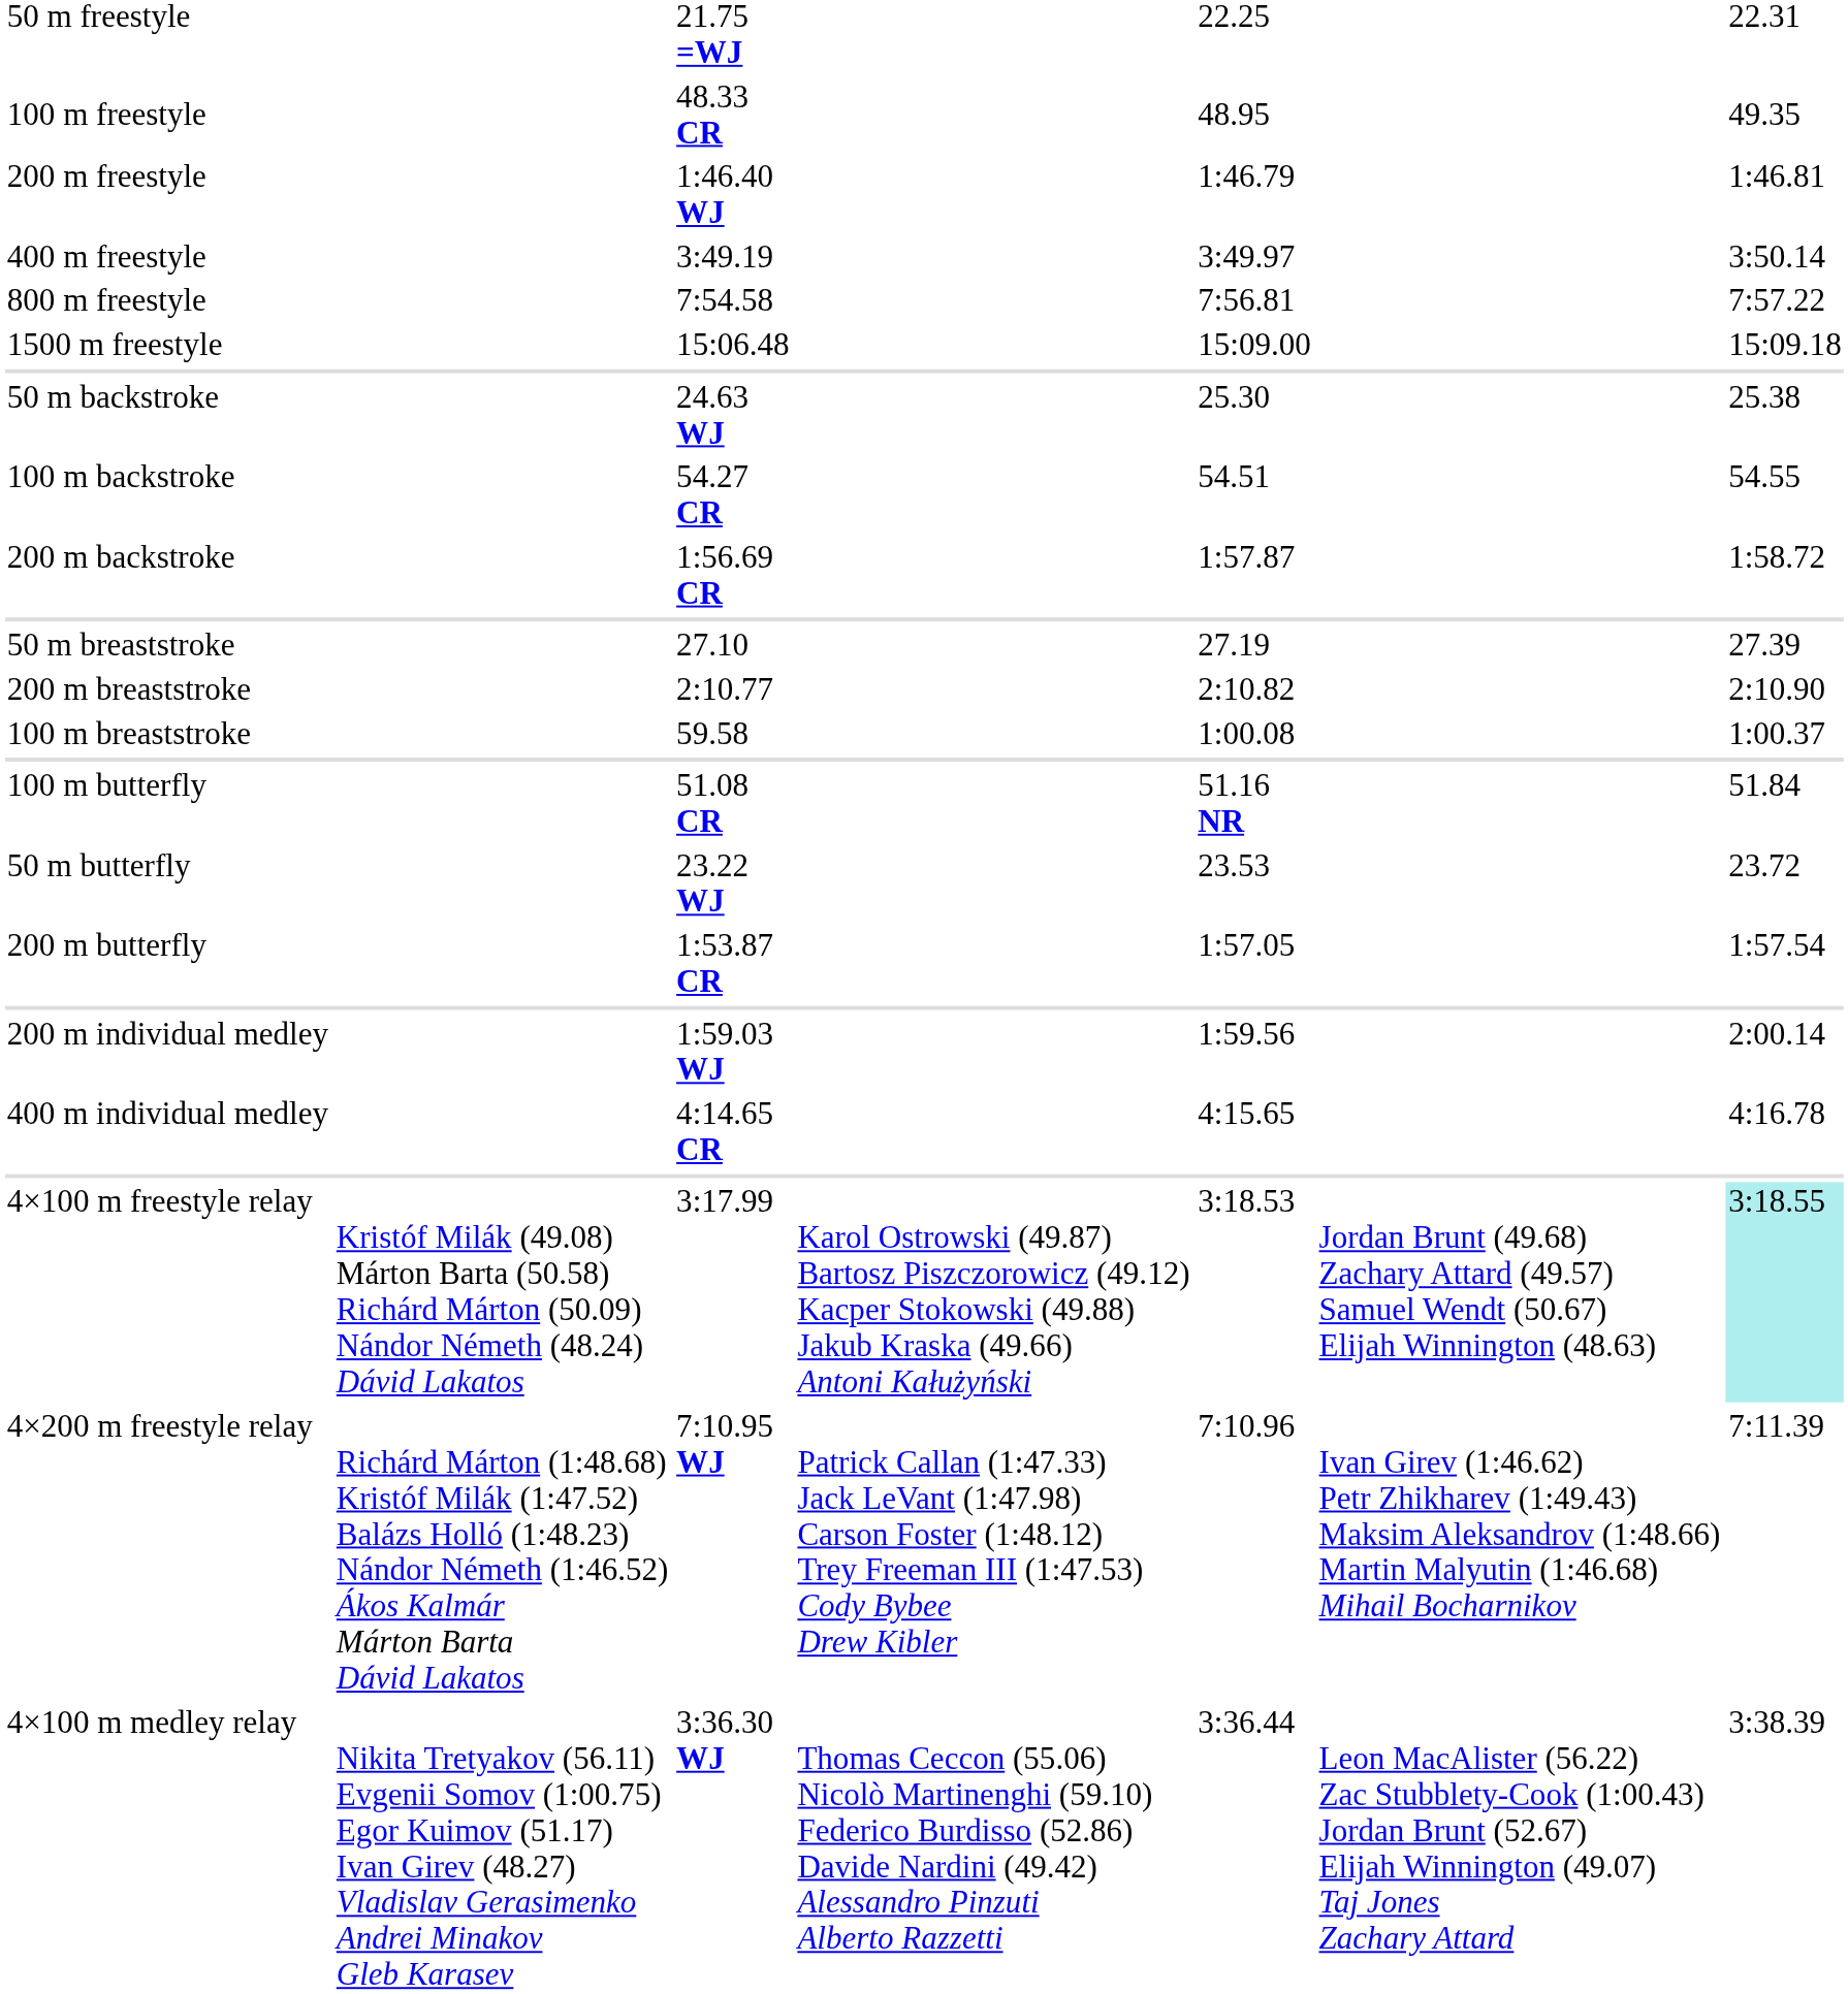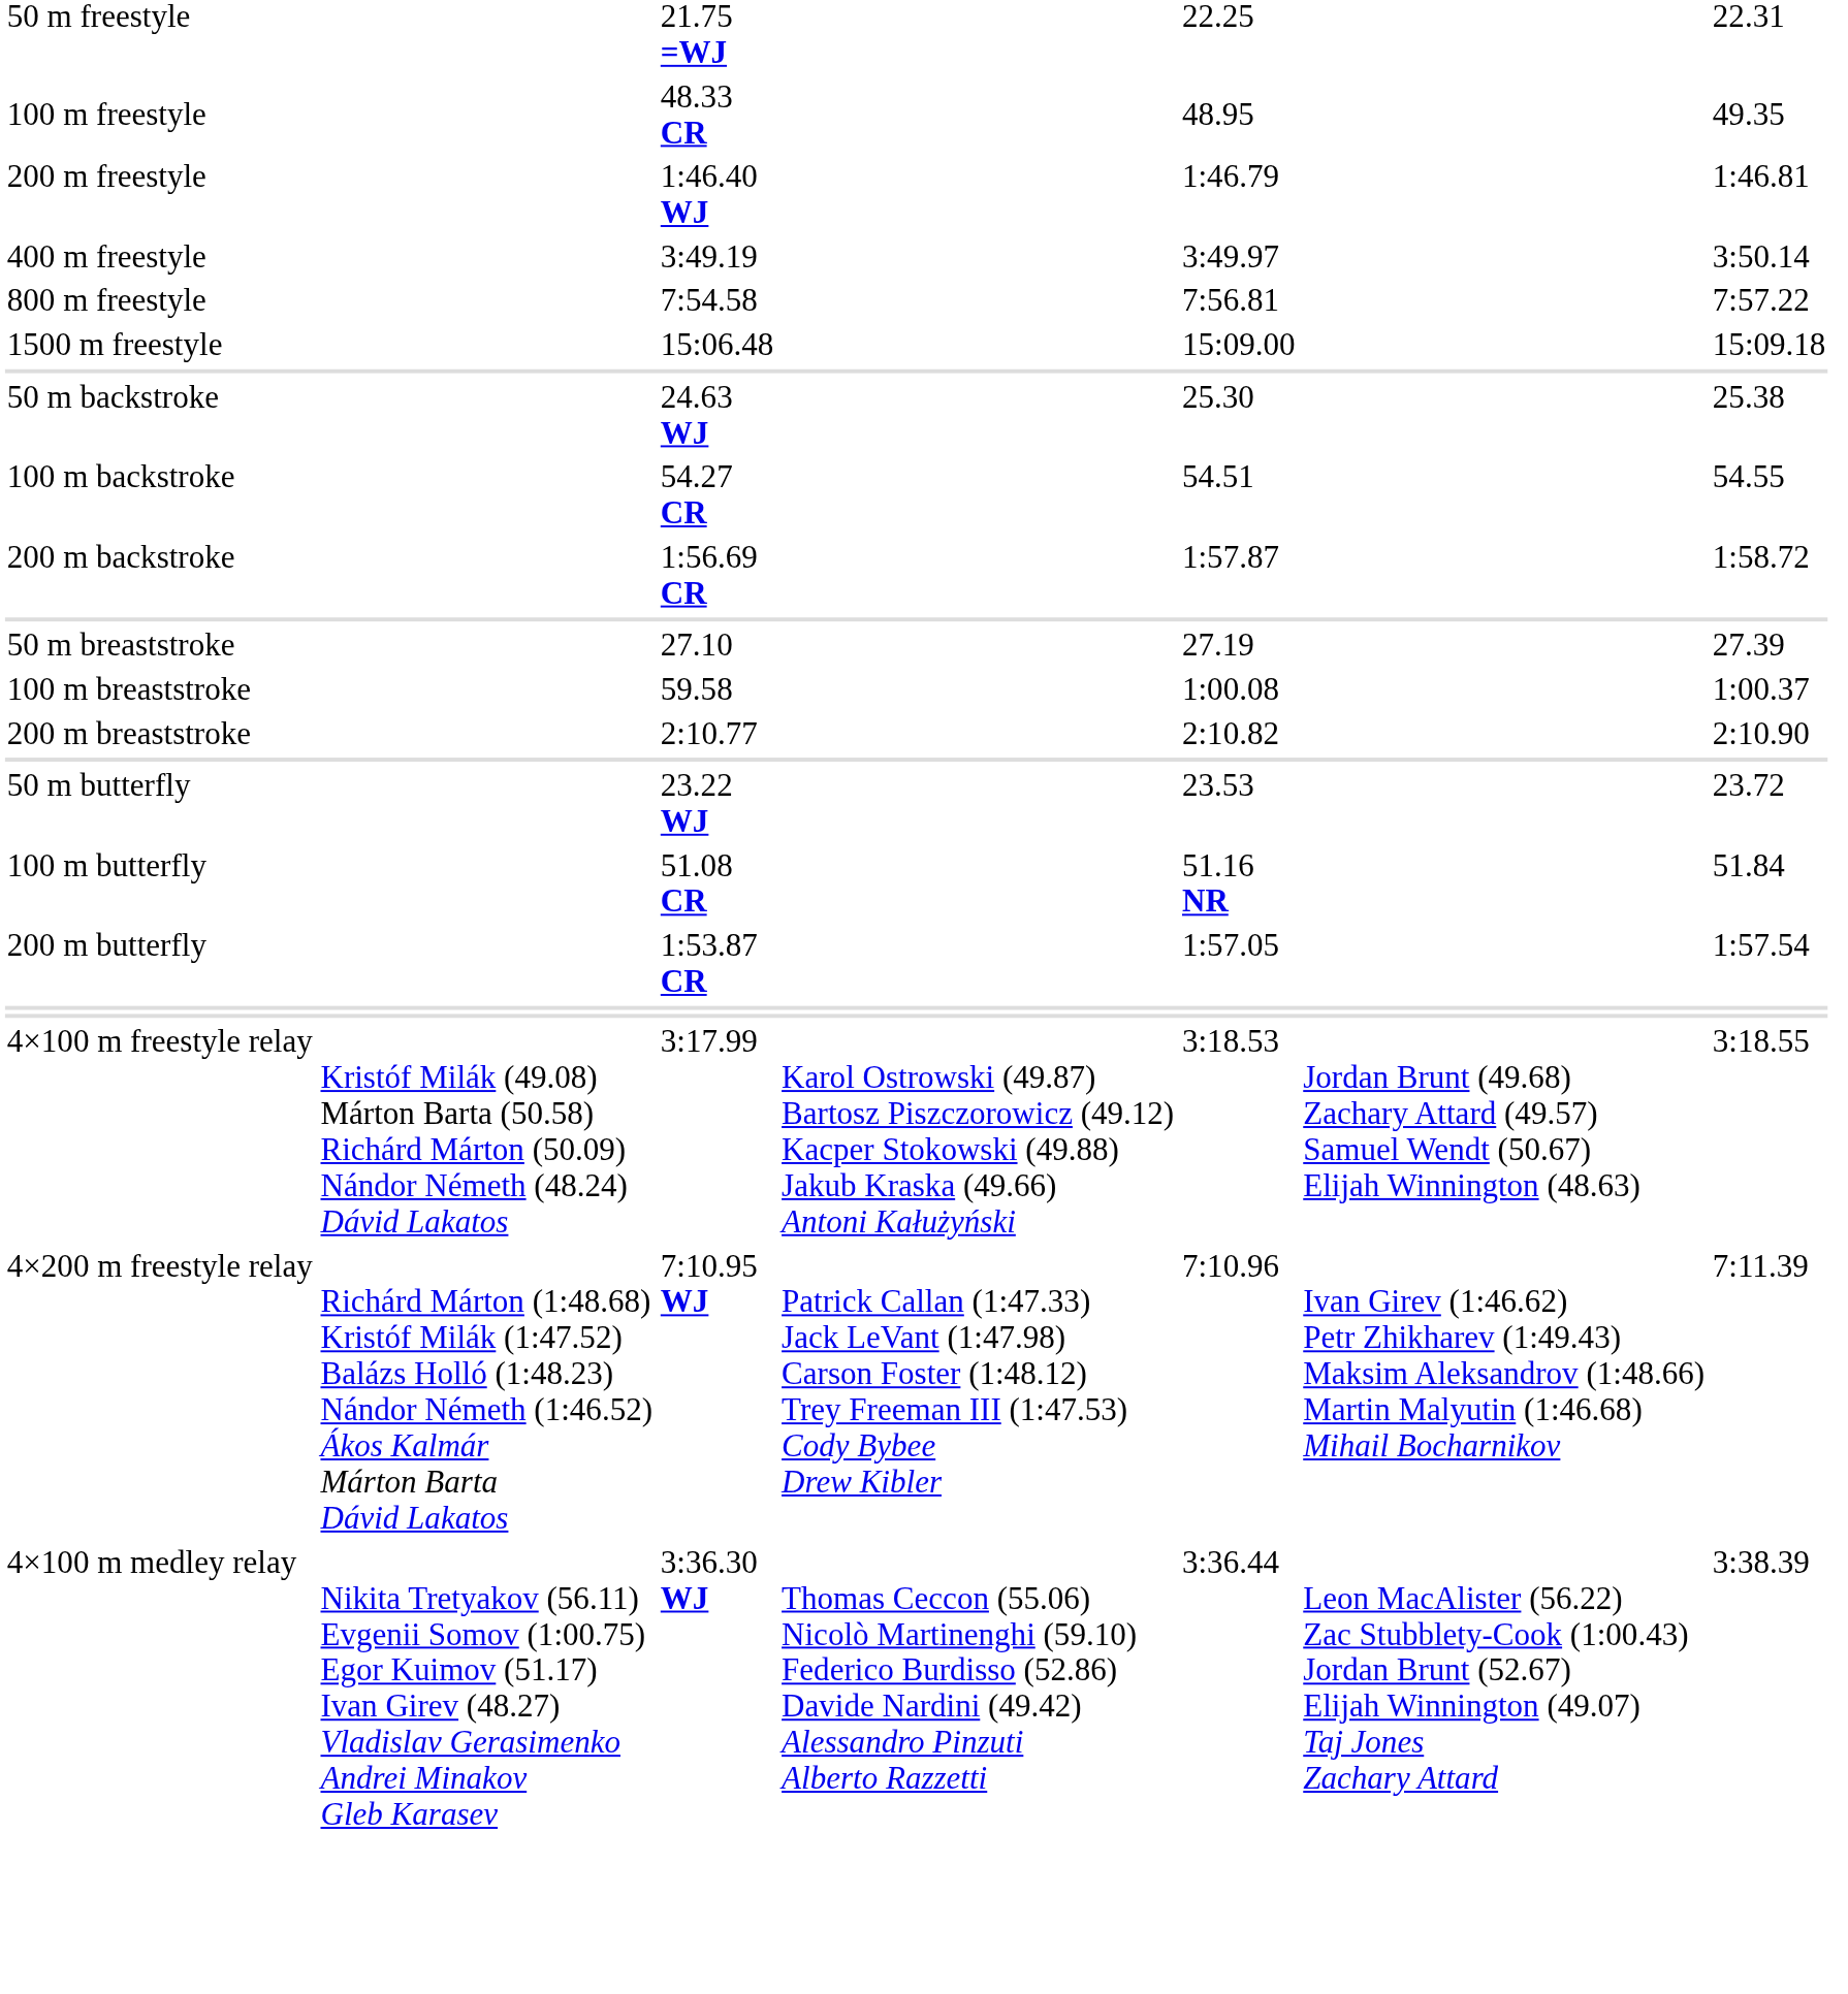 <table>
 <tr valign="top">
 <td>50 m freestyle</td>
 <td></td>
 <td>21.75<br><strong><a href='#'>=WJ</a></strong></td>
 <td></td>
 <td>22.25</td>
 <td></td>
 <td>22.31</td>
 </tr>
 <tr>
 <td>100 m freestyle</td>
 <td></td>
 <td>48.33<br><strong><a href='#'>CR</a></strong></td>
 <td></td>
 <td>48.95</td>
 <td></td>
 <td>49.35</td>
 </tr>
 <tr valign="top">
 <td>200 m freestyle</td>
 <td></td>
 <td>1:46.40<br><strong><a href='#'>WJ</a></strong></td>
 <td></td>
 <td>1:46.79</td>
 <td></td>
 <td>1:46.81</td>
 </tr>
 <tr valign="top">
 <td>400 m freestyle</td>
 <td></td>
 <td>3:49.19</td>
 <td></td>
 <td>3:49.97</td>
 <td></td>
 <td>3:50.14</td>
 </tr>
 <tr valign="top">
 <td>800 m freestyle</td>
 <td></td>
 <td>7:54.58</td>
 <td></td>
 <td>7:56.81</td>
 <td></td>
 <td>7:57.22</td>
 </tr>
 <tr valign="top">
 <td>1500 m freestyle</td>
 <td></td>
 <td>15:06.48</td>
 <td></td>
 <td>15:09.00</td>
 <td></td>
 <td>15:09.18</td>
 </tr>
 <tr bgcolor=#DDDDDD>
 <td colspan=7></td>
 </tr>
 <tr valign="top">
 <td>50 m backstroke</td>
 <td></td>
 <td>24.63 <br><strong><a href='#'>WJ</a></strong></td>
 <td></td>
 <td>25.30</td>
 <td></td>
 <td>25.38</td>
 </tr>
 <tr valign="top">
 <td>100 m backstroke</td>
 <td></td>
 <td>54.27<br><strong><a href='#'>CR</a></strong></td>
 <td></td>
 <td>54.51</td>
 <td></td>
 <td>54.55</td>
 </tr>
 <tr valign="top">
 <td>200 m backstroke</td>
 <td></td>
 <td>1:56.69<br><strong><a href='#'>CR</a></strong></td>
 <td></td>
 <td>1:57.87</td>
 <td></td>
 <td>1:58.72</td>
 </tr>
 <tr bgcolor=#DDDDDD>
 <td colspan=7></td>
 </tr>
 <tr valign="top">
 <td>50 m breaststroke</td>
 <td></td>
 <td>27.10</td>
 <td></td>
 <td>27.19</td>
 <td></td>
 <td>27.39</td>
 </tr>
 <tr valign="top">
+<td>100 m breaststroke</td>
+<td></td>
+<td>59.58</td>
+<td></td>
+<td>1:00.08</td>
+<td></td>
+<td>1:00.37</td>
+</tr>
+<tr valign="top">
 <td>200 m breaststroke</td>
 <td></td>
 <td>2:10.77</td>
 <td></td>
 <td>2:10.82</td>
 <td></td>
 <td>2:10.90</td>
 </tr>
-<tr valign="top">
-<td>100 m breaststroke</td>
-<td></td>
-<td>59.58</td>
-<td></td>
-<td>1:00.08</td>
-<td></td>
-<td>1:00.37</td>
-</tr>
 <tr bgcolor=#DDDDDD>
 <td colspan=7></td>
+</tr>
+<tr valign="top">
+<td>50 m butterfly</td>
+<td></td>
+<td>23.22 <br><strong><a href='#'>WJ</a></strong></td>
+<td></td>
+<td>23.53</td>
+<td></td>
+<td>23.72</td>
 </tr>
 <tr valign="top">
 <td>100 m butterfly</td>
 <td></td>
 <td>51.08 <br><strong><a href='#'>CR</a></strong></td>
 <td></td>
 <td>51.16<br><strong><a href='#'>NR</a></strong></td>
 <td></td>
 <td>51.84</td>
-</tr>
-<tr valign="top">
-<td>50 m butterfly</td>
-<td></td>
-<td>23.22 <br><strong><a href='#'>WJ</a></strong></td>
-<td></td>
-<td>23.53</td>
-<td></td>
-<td>23.72</td>
 </tr>
 <tr valign="top">
 <td>200 m butterfly</td>
 <td></td>
 <td>1:53.87 <br><strong><a href='#'>CR</a></strong></td>
 <td></td>
 <td>1:57.05</td>
 <td></td>
 <td>1:57.54</td>
 </tr>
 <tr bgcolor=#DDDDDD>
 <td colspan=7></td>
 </tr>
-<tr valign="top">
-<td>200 m individual medley</td>
-<td></td>
-<td>1:59.03 <br><strong><a href='#'>WJ</a></strong></td>
-<td></td>
-<td>1:59.56</td>
-<td></td>
-<td>2:00.14</td>
-</tr>
-<tr valign="top">
-<td>400 m individual medley</td>
-<td></td>
-<td>4:14.65<br><strong><a href='#'>CR</a></strong></td>
-<td></td>
-<td>4:15.65</td>
-<td></td>
-<td>4:16.78</td>
-</tr>
 <tr bgcolor=#DDDDDD>
 <td colspan=7></td>
 </tr>
 <tr valign="top">
 <td>4×100 m freestyle relay</td>
 <td><br><a href='#'>Kristóf Milák</a> (49.08)<br>Márton Barta (50.58)<br><a href='#'>Richárd Márton</a> (50.09)<br><a href='#'>Nándor Németh</a> (48.24)<br><em><a href='#'>Dávid Lakatos</a></em></td>
 <td>3:17.99</td>
 <td><br><a href='#'>Karol Ostrowski</a> (49.87)<br><a href='#'>Bartosz Piszczorowicz</a> (49.12)<br><a href='#'>Kacper Stokowski</a> (49.88)<br><a href='#'>Jakub Kraska</a> (49.66)<br><em><a href='#'>Antoni Kałużyński</a></em></td>
 <td>3:18.53</td>
 <td><br><a href='#'>Jordan Brunt</a> (49.68)<br><a href='#'>Zachary Attard</a> (49.57)<br><a href='#'>Samuel Wendt</a> (50.67)<br><a href='#'>Elijah Winnington</a> (48.63)</td>
-<td style="background: paleturquoise;">3:18.55</td>
+<td>3:18.55</td>
 </tr>
 <tr valign="top">
 <td>4×200 m freestyle relay</td>
 <td><br><a href='#'>Richárd Márton</a> (1:48.68)<br><a href='#'>Kristóf Milák</a> (1:47.52)<br><a href='#'>Balázs Holló</a> (1:48.23)<br><a href='#'>Nándor Németh</a> (1:46.52)<br><em><a href='#'>Ákos Kalmár</a><br>Márton Barta<br><a href='#'>Dávid Lakatos</a></em></td>
 <td>7:10.95 <br><strong><a href='#'>WJ</a></strong></td>
 <td><br><a href='#'>Patrick Callan</a> (1:47.33)<br><a href='#'>Jack LeVant</a> (1:47.98)<br><a href='#'>Carson Foster</a> (1:48.12)<br><a href='#'>Trey Freeman III</a> (1:47.53)<br><em><a href='#'>Cody Bybee</a><br><a href='#'>Drew Kibler</a></em></td>
 <td>7:10.96</td>
 <td><br><a href='#'>Ivan Girev</a> (1:46.62)<br><a href='#'>Petr Zhikharev</a> (1:49.43)<br><a href='#'>Maksim Aleksandrov</a> (1:48.66)<br><a href='#'>Martin Malyutin</a> (1:46.68)<br><em><a href='#'>Mihail Bocharnikov</a></em></td>
 <td>7:11.39</td>
 </tr>
 <tr valign="top">
 <td>4×100 m medley relay</td>
 <td><br><a href='#'>Nikita Tretyakov</a> (56.11)<br><a href='#'>Evgenii Somov</a> (1:00.75)<br><a href='#'>Egor Kuimov</a> (51.17)<br><a href='#'>Ivan Girev</a> (48.27)<br><em><a href='#'>Vladislav Gerasimenko</a><br><a href='#'>Andrei Minakov</a><br><a href='#'>Gleb Karasev</a></em></td>
 <td>3:36.30 <br><strong><a href='#'>WJ</a></strong></td>
 <td><br><a href='#'>Thomas Ceccon</a> (55.06)<br><a href='#'>Nicolò Martinenghi</a> (59.10)<br><a href='#'>Federico Burdisso</a> (52.86)<br><a href='#'>Davide Nardini</a> (49.42)<br><em><a href='#'>Alessandro Pinzuti</a><br><a href='#'>Alberto Razzetti</a></em></td>
 <td>3:36.44</td>
 <td><br><a href='#'>Leon MacAlister</a> (56.22)<br><a href='#'>Zac Stubblety-Cook</a> (1:00.43)<br><a href='#'>Jordan Brunt</a> (52.67)<br><a href='#'>Elijah Winnington</a> (49.07)<br><em><a href='#'>Taj Jones</a><br><a href='#'>Zachary Attard</a></em></td>
 <td>3:38.39</td>
 </tr>
 </table>
